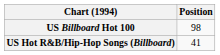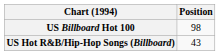 <table class="wikitable sortable plainrowheaders" style="text-align:center">
 <tr>
 <th scope="col">Chart (1994)</th>
 <th scope="col">Position</th>
 </tr>
 <tr>
 <th scope="row">US <em>Billboard</em> Hot 100</th>
 <td align="center">98</td>
 </tr>
 <tr>
 <th scope="row">US Hot R&B/Hip-Hop Songs (<em>Billboard</em>)</th>
-<td align="center">41</td>
+<td align="center">43</td>
 </tr>
 </table>
